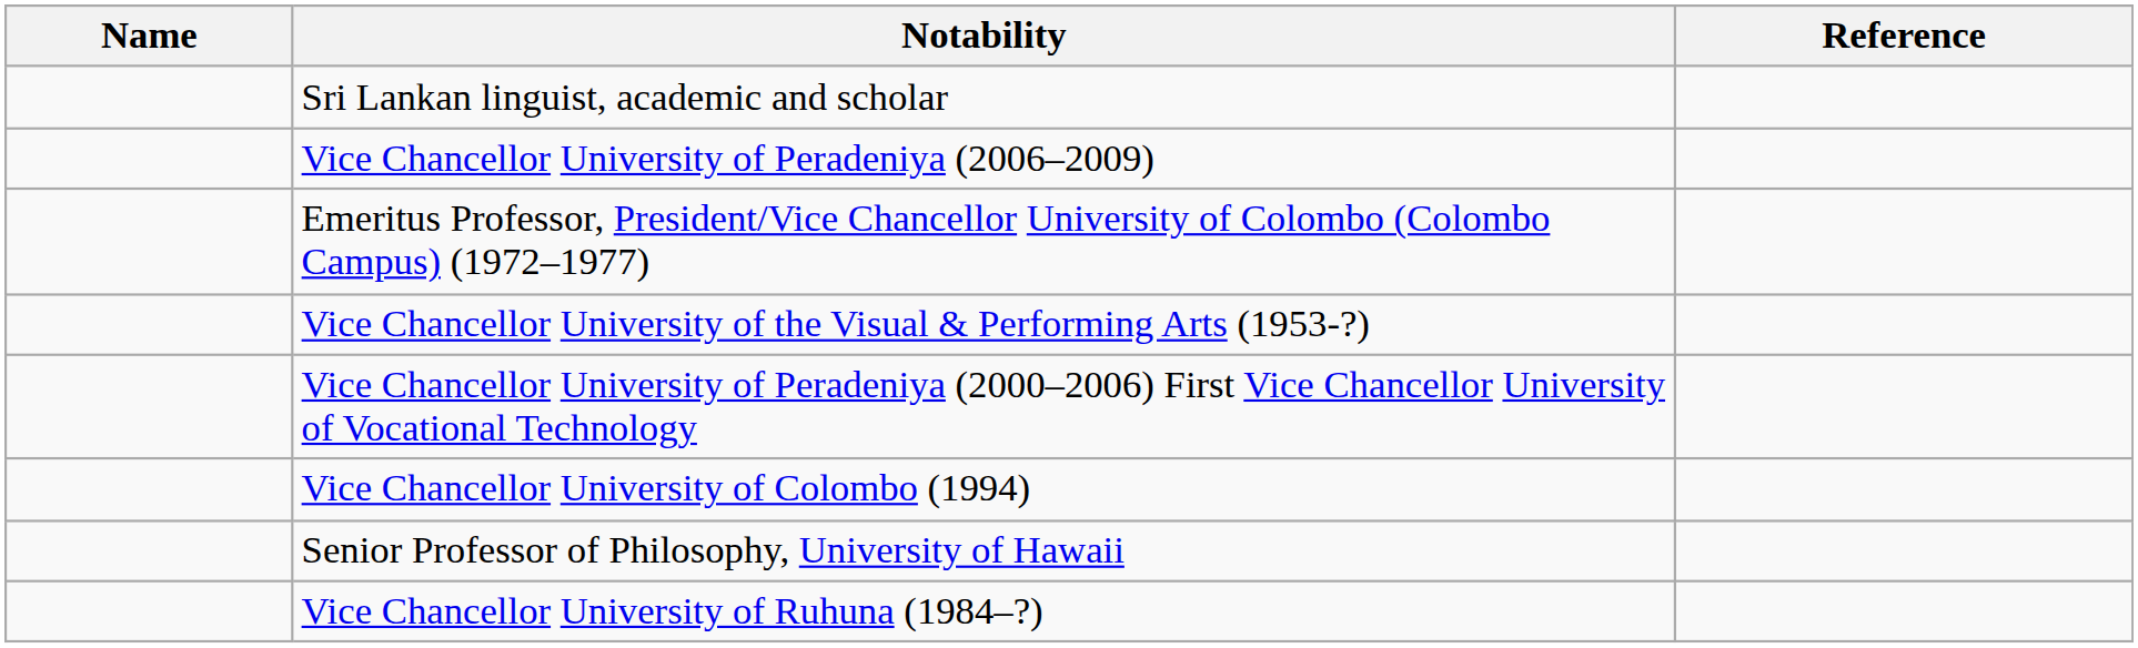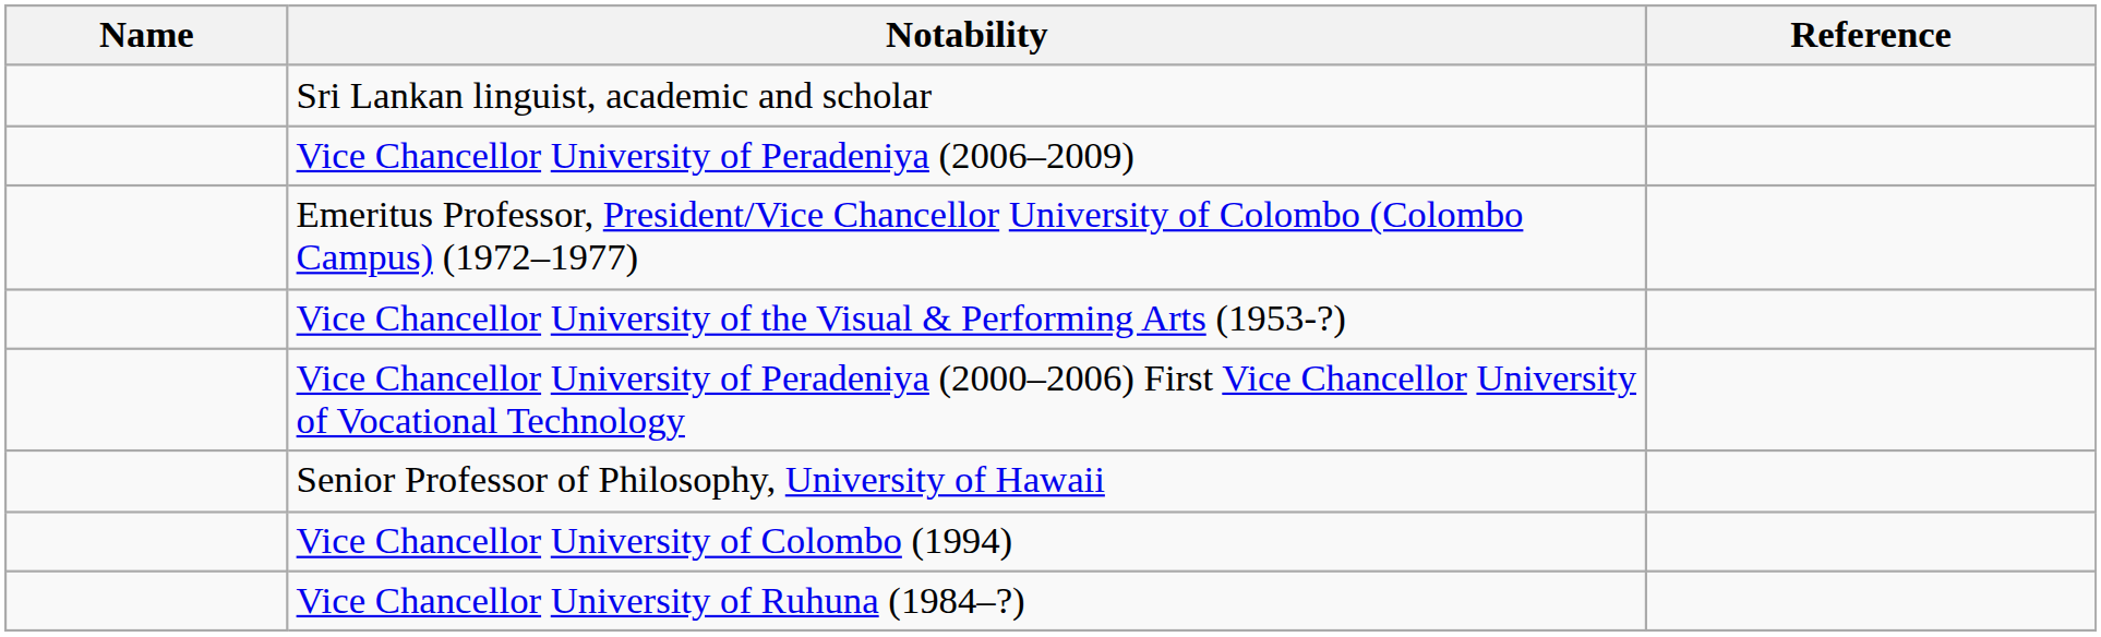 <table class="wikitable sortable" style="width:100%">
 <tr>
 <th style="width:*;">Name</th>
 <th style="width:65%;" class="unsortable">Notability</th>
 <th style="width:*;" class="unsortable">Reference</th>
 </tr>
 <tr>
 <td></td>
 <td>Sri Lankan linguist, academic and scholar</td>
 <td style="text-align:center;"></td>
 </tr>
 <tr>
 <td></td>
 <td><a href='#'>Vice Chancellor</a> <a href='#'>University of Peradeniya</a> (2006–2009)</td>
 <td style="text-align:center;"></td>
 </tr>
 <tr>
 <td></td>
 <td>Emeritus Professor, <a href='#'>President/Vice Chancellor</a> <a href='#'>University of Colombo (Colombo Campus)</a> (1972–1977)</td>
 <td style="text-align:center;"></td>
 </tr>
 <tr>
 <td></td>
 <td><a href='#'>Vice Chancellor</a> <a href='#'>University of the Visual & Performing Arts</a> (1953-?)</td>
 <td style="text-align:center;"></td>
 </tr>
 <tr>
 <td></td>
 <td><a href='#'>Vice Chancellor</a> <a href='#'>University of Peradeniya</a> (2000–2006) First <a href='#'>Vice Chancellor</a> <a href='#'>University of Vocational Technology</a></td>
 <td style="text-align:center;"></td>
 </tr>
 <tr>
 <td></td>
-<td><a href='#'>Vice Chancellor</a> <a href='#'>University of Colombo</a> (1994)</td>
+<td>Senior Professor of Philosophy, <a href='#'>University of Hawaii</a></td>
 <td style="text-align:center;"></td>
 </tr>
 <tr>
 <td></td>
-<td>Senior Professor of Philosophy, <a href='#'>University of Hawaii</a></td>
+<td><a href='#'>Vice Chancellor</a> <a href='#'>University of Colombo</a> (1994)</td>
 <td style="text-align:center;"></td>
 </tr>
 <tr>
 <td></td>
 <td><a href='#'>Vice Chancellor</a> <a href='#'>University of Ruhuna</a> (1984–?)</td>
 <td style="text-align:center;"></td>
 </tr>
 </table>
